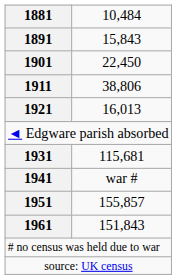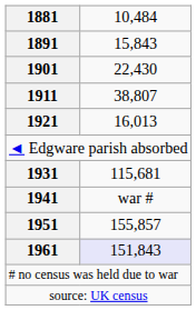 <table class="wikitable"  style="float:right; font-size:85%; margin-left:10px;">
 <tr>
 <th style="text-align:center;">1881</th>
 <td style="text-align:center;">10,484</td>
 </tr>
 <tr>
 <th style="text-align:center;">1891</th>
 <td style="text-align:center;">15,843</td>
 </tr>
 <tr>
 <th style="text-align:center;">1901</th>
-<td style="text-align:center;">22,450</td>
+<td style="text-align:center;">22,430</td>
 </tr>
 <tr>
 <th style="text-align:center;">1911</th>
-<td style="text-align:center;">38,806</td>
+<td style="text-align:center;">38,807</td>
 </tr>
 <tr>
 <th style="text-align:center;">1921</th>
 <td style="text-align:center;">16,013</td>
 </tr>
 <tr>
 <td colspan="2"><a href='#'>◄</a> Edgware parish absorbed</td>
 </tr>
 <tr>
 <th style="text-align:center;">1931</th>
 <td style="text-align:center;">115,681</td>
 </tr>
 <tr>
 <th style="text-align:center;">1941</th>
 <td style="text-align:center;">war #</td>
 </tr>
 <tr>
 <th style="text-align:center;">1951</th>
 <td style="text-align:center;">155,857</td>
 </tr>
 <tr>
 <th style="text-align:center;">1961</th>
-<td style="text-align:center;">151,843</td>
+<td style="background: lavender; text-align:center;">151,843</td>
 </tr>
 <tr>
 <td style="font-size:smaller" colspan=2># no census was held due to war</td>
 </tr>
 <tr>
 <td colspan="2" style="font-size:smaller; text-align:center;">source: <a href='#'>UK census</a></td>
 </tr>
 </table>
